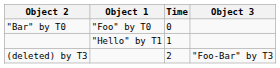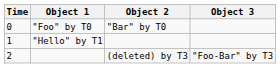 <table class="wikitable">
 <tr>
+<th>Time</th>
+<th>Object 1</th>
 <th>Object 2</th>
-<th>Object 1</th>
-<th>Time</th>
 <th>Object 3</th>
 </tr>
 <tr>
+<td>0</td>
+<td>"Foo" by T0</td>
 <td>"Bar" by T0</td>
-<td>"Foo" by T0</td>
-<td>0</td>
 <td></td>
 </tr>
 <tr>
+<td>1</td>
+<td>"Hello" by T1</td>
 <td></td>
-<td>"Hello" by T1</td>
-<td>1</td>
 <td></td>
 </tr>
 <tr>
+<td>2</td>
+<td></td>
 <td>(deleted) by T3</td>
-<td></td>
-<td>2</td>
 <td>"Foo-Bar" by T3</td>
 </tr>
 </table>
